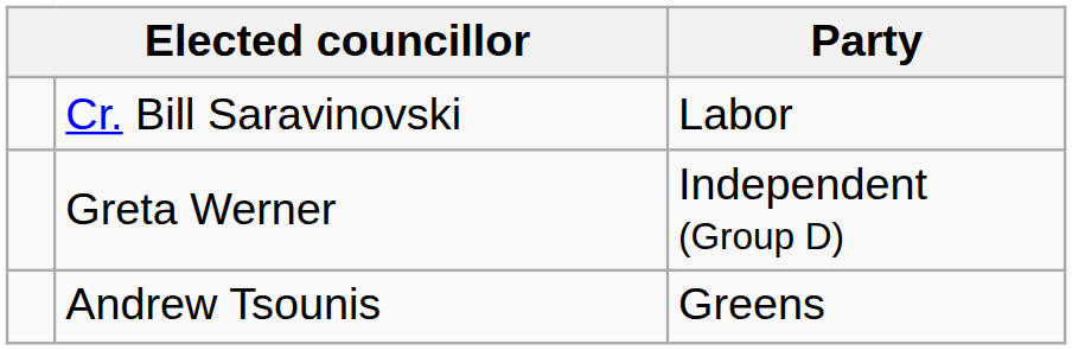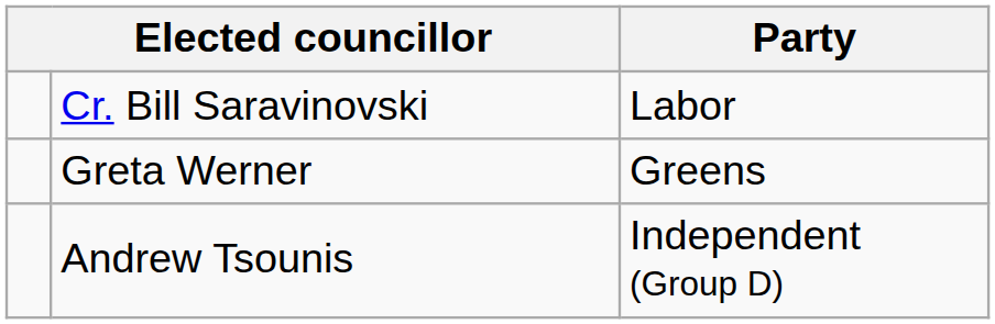 <table class="wikitable" style="float:right;clear:right;width:30%">
 <tr>
 <th colspan="2">Elected councillor</th>
 <th>Party</th>
 </tr>
 <tr>
 <td> </td>
 <td><a href='#'>Cr.</a> Bill Saravinovski</td>
 <td>Labor</td>
 </tr>
 <tr>
 <td> </td>
 <td>Greta Werner</td>
-<td>Independent <br> <small> (Group D) </small></td>
+<td>Greens</td>
 </tr>
 <tr>
 <td> </td>
 <td>Andrew Tsounis</td>
-<td>Greens</td>
+<td>Independent <br> <small> (Group D) </small></td>
 </tr>
 </table>
